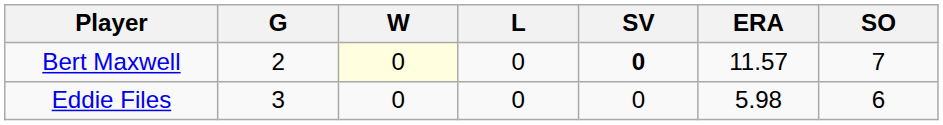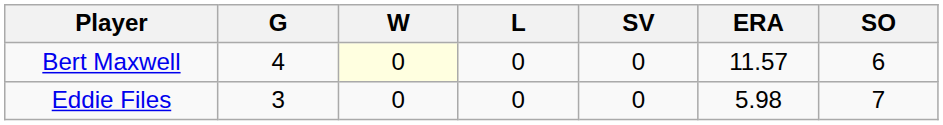 <table class="wikitable sortable">
 <tr>
 <th bgcolor="#DDDDFF" width="16%">Player</th>
 <th bgcolor="#DDDDFF" width="9%">G</th>
 <th bgcolor="#DDDDFF" width="9%">W</th>
 <th bgcolor="#DDDDFF" width="9%">L</th>
 <th bgcolor="#DDDDFF" width="9%">SV</th>
 <th bgcolor="#DDDDFF" width="9%">ERA</th>
 <th bgcolor="#DDDDFF" width="9%">SO</th>
 </tr>
 <tr align="center">
 <td><a href='#'>Bert Maxwell</a></td>
-<td>2</td>
+<td>4</td>
 <td style="background: lightyellow;">0</td>
 <td>0</td>
-<td><strong>0</strong></td>
+<td>0</td>
 <td>11.57</td>
-<td>7</td>
+<td>6</td>
 </tr>
 <tr align="center">
 <td><a href='#'>Eddie Files</a></td>
 <td>3</td>
 <td>0</td>
 <td>0</td>
 <td>0</td>
 <td>5.98</td>
-<td>6</td>
+<td>7</td>
 </tr>
 </table>
